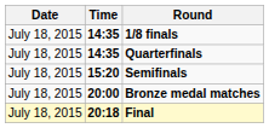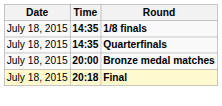 <table class="wikitable">
 <tr>
 <th>Date</th>
 <th>Time</th>
 <th>Round</th>
 </tr>
 <tr>
 <td>July 18, 2015</td>
 <td><strong>14:35</strong></td>
 <td><strong>1/8 finals</strong></td>
 </tr>
 <tr>
 <td>July 18, 2015</td>
 <td><strong>14:35</strong></td>
 <td><strong>Quarterfinals</strong></td>
 </tr>
 <tr>
 <td>July 18, 2015</td>
-<td><strong>15:20</strong></td>
-<td><strong>Semifinals</strong></td>
-</tr>
-<tr>
-<td>July 18, 2015</td>
 <td><strong>20:00</strong></td>
 <td><strong>Bronze medal matches</strong></td>
 </tr>
 <tr style=background:lemonchiffon>
 <td>July 18, 2015</td>
 <td><strong>20:18</strong></td>
 <td><strong>Final</strong></td>
 </tr>
 </table>
